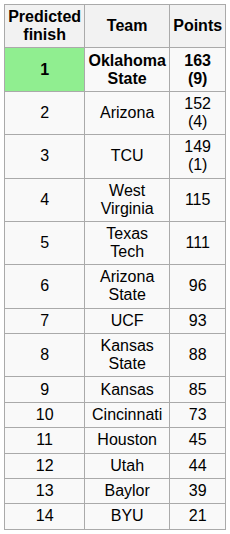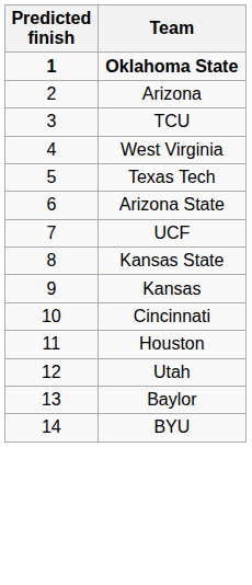 <table class="wikitable" style="width: 25%;text-align: center;">
 <tr align="center">
 <th style=>Predicted<br>finish</th>
 <th style=>Team</th>
-<th style=>Points</th>
 </tr>
 <tr align="center">
-<td style="background: lightgreen;"><strong>1</strong></td>
+<td><strong>1</strong></td>
 <td><strong>Oklahoma State</strong></td>
-<td><strong>163 (9)</strong></td>
 </tr>
 <tr align="center">
 <td>2</td>
 <td>Arizona</td>
-<td>152 (4)</td>
 </tr>
 <tr align="center">
 <td>3</td>
 <td>TCU</td>
-<td>149 (1)</td>
 </tr>
 <tr align="center">
 <td>4</td>
 <td>West Virginia</td>
-<td>115</td>
 </tr>
 <tr align="center">
 <td>5</td>
 <td>Texas Tech</td>
-<td>111</td>
 </tr>
 <tr align="center">
 <td>6</td>
 <td>Arizona State</td>
-<td>96</td>
 </tr>
 <tr align="center">
 <td>7</td>
 <td>UCF</td>
-<td>93</td>
 </tr>
 <tr align="center">
 <td>8</td>
 <td>Kansas State</td>
-<td>88</td>
 </tr>
 <tr align="center">
 <td>9</td>
 <td>Kansas</td>
-<td>85</td>
 </tr>
 <tr align="center">
 <td>10</td>
 <td>Cincinnati</td>
-<td>73</td>
 </tr>
 <tr align="center">
 <td>11</td>
 <td>Houston</td>
-<td>45</td>
 </tr>
 <tr align="center">
 <td>12</td>
 <td>Utah</td>
-<td>44</td>
 </tr>
 <tr align="center">
 <td>13</td>
 <td>Baylor</td>
-<td>39</td>
 </tr>
 <tr align="center">
 <td>14</td>
 <td>BYU</td>
-<td>21</td>
 </tr>
 </table>
